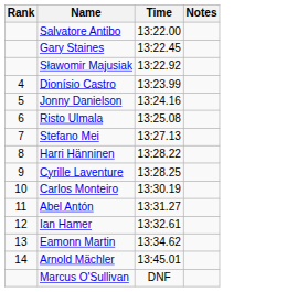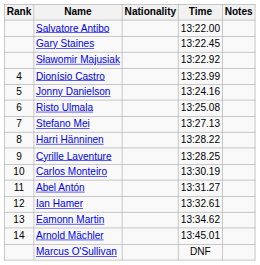 <table class="wikitable sortable" style="text-align:center">
 <tr>
 <th>Rank</th>
 <th>Name</th>
+<th>Nationality</th>
 <th>Time</th>
 <th>Notes</th>
 </tr>
 <tr>
 <td></td>
 <td align=left><a href='#'>Salvatore Antibo</a></td>
+<td align=left></td>
 <td>13:22.00</td>
 <td></td>
 </tr>
 <tr>
 <td></td>
 <td align=left><a href='#'>Gary Staines</a></td>
+<td align=left></td>
 <td>13:22.45</td>
 <td></td>
 </tr>
 <tr>
 <td></td>
 <td align=left><a href='#'>Sławomir Majusiak</a></td>
+<td align=left></td>
 <td>13:22.92</td>
 <td></td>
 </tr>
 <tr>
 <td>4</td>
 <td align=left><a href='#'>Dionísio Castro</a></td>
+<td align=left></td>
 <td>13:23.99</td>
 <td></td>
 </tr>
 <tr>
 <td>5</td>
 <td align=left><a href='#'>Jonny Danielson</a></td>
+<td align=left></td>
 <td>13:24.16</td>
 <td></td>
 </tr>
 <tr>
 <td>6</td>
 <td align=left><a href='#'>Risto Ulmala</a></td>
+<td align=left></td>
 <td>13:25.08</td>
 <td></td>
 </tr>
 <tr>
 <td>7</td>
 <td align=left><a href='#'>Stefano Mei</a></td>
+<td align=left></td>
 <td>13:27.13</td>
 <td></td>
 </tr>
 <tr>
 <td>8</td>
 <td align=left><a href='#'>Harri Hänninen</a></td>
+<td align=left></td>
 <td>13:28.22</td>
 <td></td>
 </tr>
 <tr>
 <td>9</td>
 <td align=left><a href='#'>Cyrille Laventure</a></td>
+<td align=left></td>
 <td>13:28.25</td>
 <td></td>
 </tr>
 <tr>
 <td>10</td>
 <td align=left><a href='#'>Carlos Monteiro</a></td>
+<td align=left></td>
 <td>13:30.19</td>
 <td></td>
 </tr>
 <tr>
 <td>11</td>
 <td align=left><a href='#'>Abel Antón</a></td>
+<td align=left></td>
 <td>13:31.27</td>
 <td></td>
 </tr>
 <tr>
 <td>12</td>
 <td align=left><a href='#'>Ian Hamer</a></td>
+<td align=left></td>
 <td>13:32.61</td>
 <td></td>
 </tr>
 <tr>
 <td>13</td>
 <td align=left><a href='#'>Eamonn Martin</a></td>
+<td align=left></td>
 <td>13:34.62</td>
 <td></td>
 </tr>
 <tr>
 <td>14</td>
 <td align=left><a href='#'>Arnold Mächler</a></td>
+<td align=left></td>
 <td>13:45.01</td>
 <td></td>
 </tr>
 <tr>
 <td></td>
 <td align=left><a href='#'>Marcus O'Sullivan</a></td>
+<td align=left></td>
 <td>DNF</td>
 <td></td>
 </tr>
 </table>
